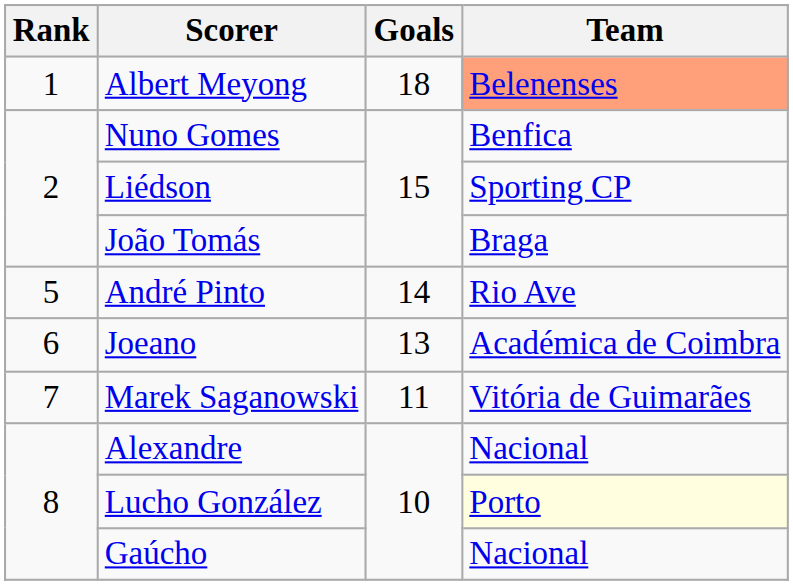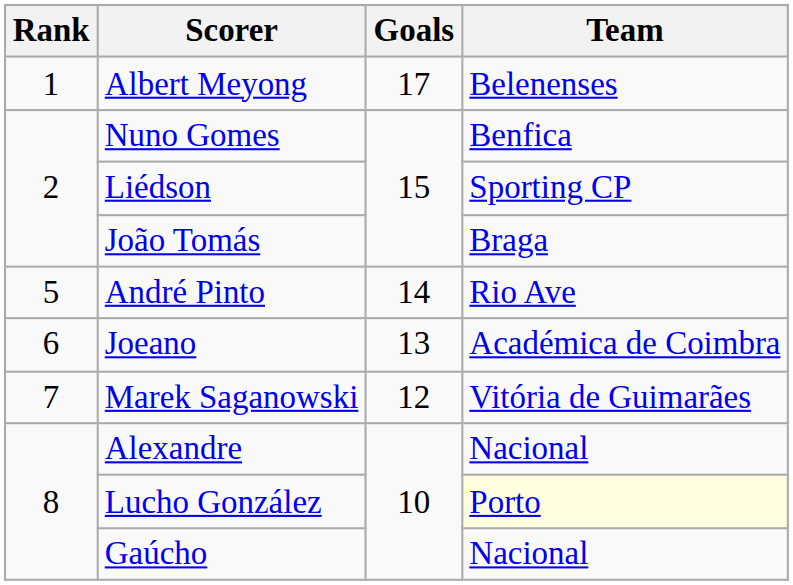 <table class="wikitable">
 <tr>
 <th>Rank</th>
 <th>Scorer</th>
 <th>Goals</th>
 <th>Team</th>
 </tr>
 <tr>
 <td align=center>1</td>
 <td> <a href='#'>Albert Meyong</a></td>
-<td align=center>18</td>
-<td style="background: lightsalmon;"><a href='#'>Belenenses</a></td>
+<td align=center>17</td>
+<td><a href='#'>Belenenses</a></td>
 </tr>
 <tr>
 <td rowspan=3 align=center>2</td>
 <td> <a href='#'>Nuno Gomes</a></td>
 <td rowspan=3 align=center>15</td>
 <td><a href='#'>Benfica</a></td>
 </tr>
 <tr>
 <td> <a href='#'>Liédson</a></td>
 <td><a href='#'>Sporting CP</a></td>
 </tr>
 <tr>
 <td> <a href='#'>João Tomás</a></td>
 <td><a href='#'>Braga</a></td>
 </tr>
 <tr>
 <td align=center>5</td>
 <td> <a href='#'>André Pinto</a></td>
 <td align=center>14</td>
 <td><a href='#'>Rio Ave</a></td>
 </tr>
 <tr>
 <td align=center>6</td>
 <td> <a href='#'>Joeano</a></td>
 <td align=center>13</td>
 <td><a href='#'>Académica de Coimbra</a></td>
 </tr>
 <tr>
 <td align=center>7</td>
 <td> <a href='#'>Marek Saganowski</a></td>
-<td align=center>11</td>
+<td align=center>12</td>
 <td><a href='#'>Vitória de Guimarães</a></td>
 </tr>
 <tr>
 <td rowspan=3 align=center>8</td>
 <td> <a href='#'>Alexandre</a></td>
 <td rowspan=3 align=center>10</td>
 <td><a href='#'>Nacional</a></td>
 </tr>
 <tr>
 <td> <a href='#'>Lucho González</a></td>
 <td style="background: lightyellow;"><a href='#'>Porto</a></td>
 </tr>
 <tr>
 <td> <a href='#'>Gaúcho</a></td>
 <td><a href='#'>Nacional</a></td>
 </tr>
 </table>
